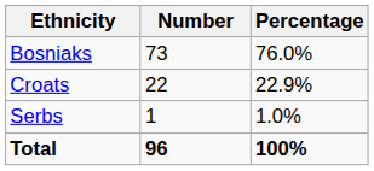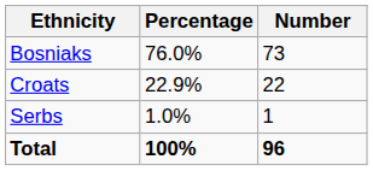 <table class="wikitable">
 <tr>
 <th width="100px">Ethnicity</th>
+<th width="80px">Percentage</th>
 <th width="80px">Number</th>
-<th width="80px">Percentage</th>
 </tr>
 <tr>
 <td><a href='#'>Bosniaks</a></td>
+<td>76.0%</td>
 <td>73</td>
-<td>76.0%</td>
 </tr>
 <tr>
 <td><a href='#'>Croats</a></td>
+<td>22.9%</td>
 <td>22</td>
-<td>22.9%</td>
 </tr>
 <tr>
 <td><a href='#'>Serbs</a></td>
+<td>1.0%</td>
 <td>1</td>
-<td>1.0%</td>
 </tr>
 <tr>
 <td><strong>Total</strong></td>
+<td><strong>100%</strong></td>
 <td><strong>96</strong></td>
-<td><strong>100%</strong></td>
 </tr>
 </table>
